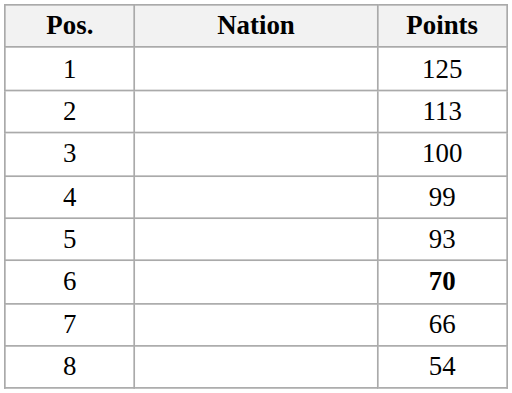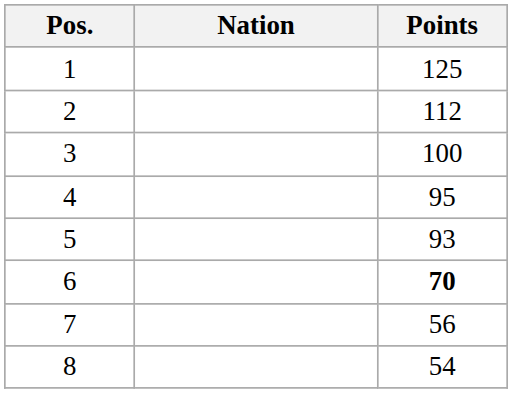 <table class="wikitable" cellspacing="1" style="width:300px;">
 <tr style="background:#efefef; text-align:center;">
 <th style="width:70px;">Pos.</th>
 <th>Nation</th>
 <th style="width:70px;">Points</th>
 </tr>
 <tr style="vertical-align:top; text-align:center; background:#fff;">
 <td>1</td>
 <td style="text-align:left;"></td>
 <td>125</td>
 </tr>
 <tr style="vertical-align:top; text-align:center; background:#fff;">
 <td>2</td>
 <td style="text-align:left;"></td>
-<td>113</td>
+<td>112</td>
 </tr>
 <tr style="vertical-align:top; text-align:center; background:#fff;">
 <td>3</td>
 <td style="text-align:left;"></td>
 <td>100</td>
 </tr>
 <tr style="vertical-align:top; text-align:center; background:#fff;">
 <td>4</td>
 <td style="text-align:left;"></td>
-<td>99</td>
+<td>95</td>
 </tr>
 <tr style="vertical-align:top; text-align:center; background:#fff;">
 <td>5</td>
 <td style="text-align:left;"></td>
 <td>93</td>
 </tr>
 <tr style="vertical-align:top; text-align:center; background:#fff;">
 <td>6</td>
 <td style="text-align:left;"></td>
 <td><strong>70</strong></td>
 </tr>
 <tr style="vertical-align:top; text-align:center; background:#fff;">
 <td>7</td>
 <td style="text-align:left;"></td>
-<td>66</td>
+<td>56</td>
 </tr>
 <tr style="vertical-align:top; text-align:center; background:#fff;">
 <td>8</td>
 <td style="text-align:left;"></td>
 <td>54</td>
 </tr>
 </table>
